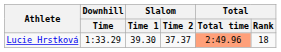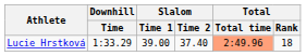 <table class="wikitable" style="font-size:90%">
 <tr>
 <th rowspan="2">Athlete</th>
 <th>Downhill</th>
 <th colspan="2">Slalom</th>
 <th colspan="2">Total</th>
 </tr>
 <tr>
 <th>Time</th>
 <th>Time 1</th>
 <th>Time 2</th>
 <th>Total time</th>
 <th>Rank</th>
 </tr>
 <tr>
 <td><a href='#'>Lucie Hrstková</a></td>
 <td align="center">1:33.29</td>
-<td align="center">39.30</td>
-<td align="center">37.37</td>
+<td align="center">39.00</td>
+<td align="center">37.40</td>
 <td align="center" style="background: lightsalmon;">2:49.96</td>
 <td align="center">18</td>
 </tr>
 </table>
